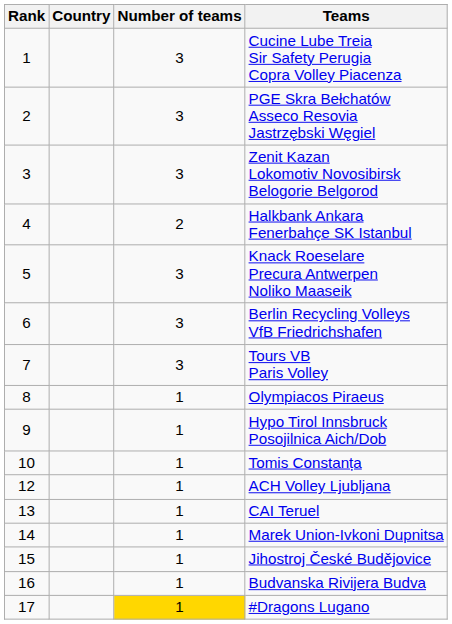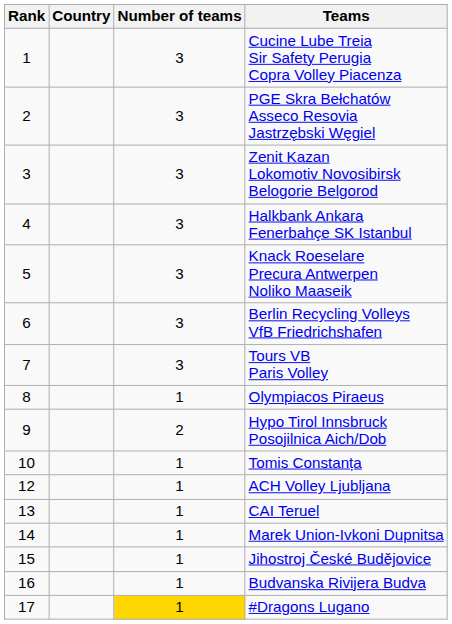 <table class="wikitable" style="text-align:left">
 <tr>
 <th>Rank</th>
 <th>Country</th>
 <th>Number of teams</th>
 <th>Teams</th>
 </tr>
 <tr>
 <td align="center">1</td>
 <td></td>
 <td align="center">3</td>
 <td><a href='#'>Cucine Lube Treia</a><br> <a href='#'>Sir Safety Perugia</a><br> <a href='#'>Copra Volley Piacenza</a></td>
 </tr>
 <tr>
 <td align="center">2</td>
 <td></td>
 <td align="center">3</td>
 <td><a href='#'>PGE Skra Bełchatów</a><br> <a href='#'>Asseco Resovia</a><br> <a href='#'>Jastrzębski Węgiel</a></td>
 </tr>
 <tr>
 <td align="center">3</td>
 <td></td>
 <td align="center">3</td>
 <td><a href='#'>Zenit Kazan</a><br> <a href='#'>Lokomotiv Novosibirsk</a><br> <a href='#'>Belogorie Belgorod</a></td>
 </tr>
 <tr>
 <td align="center">4</td>
 <td></td>
-<td align="center">2</td>
+<td align="center">3</td>
 <td><a href='#'>Halkbank Ankara</a><br> <a href='#'>Fenerbahçe SK Istanbul</a></td>
 </tr>
 <tr>
 <td align="center">5</td>
 <td></td>
 <td align="center">3</td>
 <td><a href='#'>Knack Roeselare</a><br> <a href='#'>Precura Antwerpen</a><br> <a href='#'>Noliko Maaseik</a></td>
 </tr>
 <tr>
 <td align="center">6</td>
 <td></td>
 <td align="center">3</td>
 <td><a href='#'>Berlin Recycling Volleys</a><br> <a href='#'>VfB Friedrichshafen</a></td>
 </tr>
 <tr>
 <td align="center">7</td>
 <td></td>
 <td align="center">3</td>
 <td><a href='#'>Tours VB</a><br> <a href='#'>Paris Volley</a></td>
 </tr>
 <tr>
 <td align="center">8</td>
 <td></td>
 <td align="center">1</td>
 <td><a href='#'>Olympiacos Piraeus</a></td>
 </tr>
 <tr>
 <td align="center">9</td>
 <td></td>
-<td align="center">1</td>
+<td align="center">2</td>
 <td><a href='#'>Hypo Tirol Innsbruck</a><br> <a href='#'>Posojilnica Aich/Dob</a></td>
 </tr>
 <tr>
 <td align="center">10</td>
 <td></td>
 <td align="center">1</td>
 <td><a href='#'>Tomis Constanța</a></td>
 </tr>
 <tr>
 <td align="center">12</td>
 <td></td>
 <td align="center">1</td>
 <td><a href='#'>ACH Volley Ljubljana</a></td>
 </tr>
 <tr>
 <td align="center">13</td>
 <td></td>
 <td align="center">1</td>
 <td><a href='#'>CAI Teruel</a></td>
 </tr>
 <tr>
 <td align="center">14</td>
 <td></td>
 <td align="center">1</td>
 <td><a href='#'>Marek Union-Ivkoni Dupnitsa</a></td>
 </tr>
 <tr>
 <td align="center">15</td>
 <td></td>
 <td align="center">1</td>
 <td><a href='#'>Jihostroj České Budějovice</a></td>
 </tr>
 <tr>
 <td align="center">16</td>
 <td></td>
 <td align="center">1</td>
 <td><a href='#'>Budvanska Rivijera Budva</a></td>
 </tr>
 <tr>
 <td align="center">17</td>
 <td></td>
 <td align="center" style="background: gold;">1</td>
 <td><a href='#'>#Dragons Lugano</a></td>
 </tr>
 </table>
